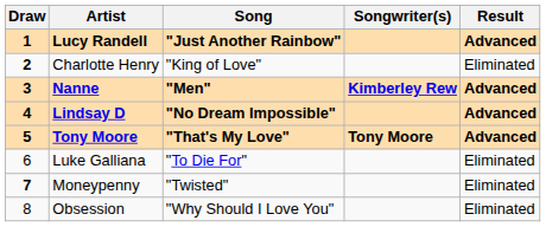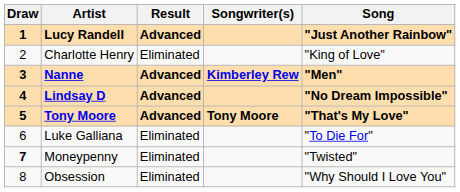 <table class="sortable wikitable" style="margin: 1em auto">
 <tr>
 <th>Draw</th>
 <th>Artist</th>
+<th>Result</th>
+<th>Songwriter(s)</th>
 <th>Song</th>
-<th>Songwriter(s)</th>
-<th>Result</th>
 </tr>
 <tr style="font-weight:bold; background:#ffdead;">
 <td style="text-align:center;">1</td>
 <td>Lucy Randell</td>
+<td>Advanced</td>
+<td></td>
 <td>"Just Another Rainbow"</td>
-<td></td>
-<td>Advanced</td>
 </tr>
 <tr>
-<td style="text-align:center;"><strong>2</strong></td>
+<td style="text-align:center;">2</td>
 <td>Charlotte Henry</td>
+<td>Eliminated</td>
+<td></td>
 <td>"King of Love"</td>
-<td></td>
-<td>Eliminated</td>
 </tr>
 <tr style="font-weight:bold; background:#ffdead;">
 <td style="text-align:center;">3</td>
 <td><a href='#'>Nanne</a></td>
+<td>Advanced</td>
+<td><a href='#'>Kimberley Rew</a></td>
 <td>"Men"</td>
-<td><a href='#'>Kimberley Rew</a></td>
-<td>Advanced</td>
 </tr>
 <tr style="font-weight:bold; background:#ffdead;">
 <td style="text-align:center;">4</td>
 <td><a href='#'>Lindsay D</a></td>
+<td>Advanced</td>
+<td></td>
 <td>"No Dream Impossible"</td>
-<td></td>
-<td>Advanced</td>
 </tr>
 <tr style="font-weight:bold; background:#ffdead;">
 <td style="text-align:center;">5</td>
 <td><a href='#'>Tony Moore</a></td>
+<td>Advanced</td>
+<td>Tony Moore</td>
 <td>"That's My Love"</td>
-<td>Tony Moore</td>
-<td>Advanced</td>
 </tr>
 <tr>
 <td style="text-align:center;">6</td>
 <td>Luke Galliana</td>
+<td>Eliminated</td>
+<td></td>
 <td>"<a href='#'>To Die For</a>"</td>
-<td></td>
-<td>Eliminated</td>
 </tr>
 <tr>
 <td style="text-align:center;"><strong>7</strong></td>
 <td>Moneypenny</td>
+<td>Eliminated</td>
+<td></td>
 <td>"Twisted"</td>
-<td></td>
-<td>Eliminated</td>
 </tr>
 <tr>
 <td style="text-align:center;">8</td>
 <td>Obsession</td>
+<td>Eliminated</td>
+<td></td>
 <td>"Why Should I Love You"</td>
-<td></td>
-<td>Eliminated</td>
 </tr>
 </table>
